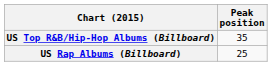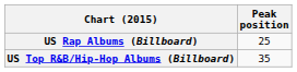 <table class="wikitable sortable plainrowheaders" style="text-align:center">
 <tr>
 <th scope="col">Chart (2015)</th>
 <th scope="col">Peak<br> position</th>
 </tr>
 <tr>
+<th scope="row">US <a href='#'>Rap Albums</a> (<em>Billboard</em>)</th>
+<td style="text-align:center;">25</td>
+</tr>
+<tr>
 <th scope="row">US <a href='#'>Top R&B/Hip-Hop Albums</a> (<em>Billboard</em>)</th>
 <td style="text-align:center;">35</td>
 </tr>
-<tr>
-<th scope="row">US <a href='#'>Rap Albums</a> (<em>Billboard</em>)</th>
-<td style="text-align:center;">25</td>
-</tr>
 </table>
